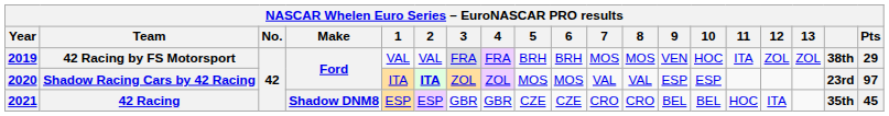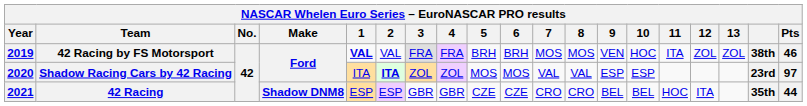 <table class="wikitable" style="text-align:center; font-size:75%">
 <tr>
 <th colspan=21><a href='#'>NASCAR Whelen Euro Series</a> – EuroNASCAR PRO results</th>
 </tr>
 <tr>
 <th>Year</th>
 <th>Team</th>
 <th>No.</th>
 <th>Make</th>
 <th>1</th>
 <th>2</th>
 <th>3</th>
 <th>4</th>
 <th>5</th>
 <th>6</th>
 <th>7</th>
 <th>8</th>
 <th>9</th>
 <th>10</th>
 <th>11</th>
 <th>12</th>
 <th>13</th>
 <th></th>
 <th>Pts</th>
 </tr>
 <tr>
 <th><a href='#'>2019</a></th>
 <th>42 Racing by FS Motorsport</th>
 <th rowspan=3>42</th>
 <th rowspan=2><a href='#'>Ford</a></th>
-<td><a href='#'>VAL</a></td>
+<td><strong><a href='#'>VAL</a></strong></td>
 <td><a href='#'>VAL</a></td>
 <td style="background:#DFDFDF"><a href='#'>FRA</a><br></td>
 <td style="background:#EFCFFF"><a href='#'>FRA</a><br></td>
 <td><a href='#'>BRH</a></td>
 <td><a href='#'>BRH</a></td>
 <td><a href='#'>MOS</a></td>
 <td><a href='#'>MOS</a></td>
 <td><a href='#'>VEN</a></td>
 <td><a href='#'>HOC</a></td>
 <td><a href='#'>ITA</a></td>
 <td><a href='#'>ZOL</a></td>
 <td><a href='#'>ZOL</a></td>
 <th>38th</th>
-<th>29</th>
+<th>46</th>
 </tr>
 <tr>
 <th><a href='#'>2020</a></th>
 <th><a href='#'>Shadow Racing Cars by 42 Racing</a></th>
 <td style="background-color:#FFDF9F"><a href='#'>ITA</a><br></td>
 <td style="background-color:#DFFFDF"><strong><a href='#'>ITA</a><br></strong></td>
 <td style="background-color:#FFDF9F"><a href='#'>ZOL</a><br></td>
 <td style="background-color:#EFCFFF"><a href='#'>ZOL</a><br></td>
 <td><a href='#'>MOS</a></td>
 <td><a href='#'>MOS</a></td>
 <td><a href='#'>VAL</a></td>
 <td><a href='#'>VAL</a></td>
 <td><a href='#'>ESP</a></td>
 <td><a href='#'>ESP</a></td>
 <td></td>
 <td></td>
 <td></td>
 <th>23rd</th>
 <th>97</th>
 </tr>
 <tr>
 <th><a href='#'>2021</a></th>
 <th><a href='#'>42 Racing</a></th>
 <th><a href='#'>Shadow DNM8</a></th>
 <td style="background-color:#FFDF9F"><a href='#'>ESP</a><br></td>
 <td style="background-color:#EFCFFF"><a href='#'>ESP</a><br></td>
 <td><a href='#'>GBR</a></td>
 <td><a href='#'>GBR</a></td>
 <td><a href='#'>CZE</a></td>
 <td><a href='#'>CZE</a></td>
 <td><a href='#'>CRO</a></td>
 <td><a href='#'>CRO</a></td>
 <td><a href='#'>BEL</a></td>
 <td><a href='#'>BEL</a></td>
 <td><a href='#'>HOC</a></td>
 <td><a href='#'>ITA</a></td>
 <td></td>
 <th>35th</th>
-<th>45</th>
+<th>44</th>
 </tr>
 </table>
